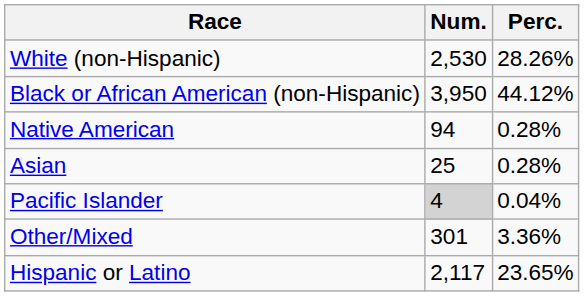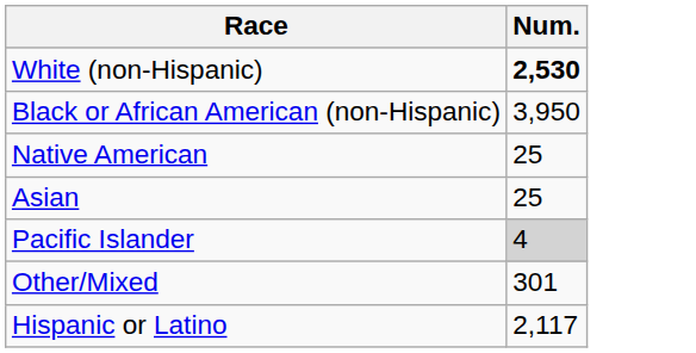 <table class="wikitable">
 <tr>
 <th>Race</th>
 <th>Num.</th>
-<th>Perc.</th>
 </tr>
 <tr>
 <td><a href='#'>White</a> (non-Hispanic)</td>
-<td>2,530</td>
-<td>28.26%</td>
+<td><strong>2,530</strong></td>
 </tr>
 <tr>
 <td><a href='#'>Black or African American</a> (non-Hispanic)</td>
 <td>3,950</td>
-<td>44.12%</td>
 </tr>
 <tr>
 <td><a href='#'>Native American</a></td>
-<td>94</td>
-<td>0.28%</td>
+<td>25</td>
 </tr>
 <tr>
 <td><a href='#'>Asian</a></td>
 <td>25</td>
-<td>0.28%</td>
 </tr>
 <tr>
 <td><a href='#'>Pacific Islander</a></td>
 <td style="background: lightgrey;">4</td>
-<td>0.04%</td>
 </tr>
 <tr>
 <td><a href='#'>Other/Mixed</a></td>
 <td>301</td>
-<td>3.36%</td>
 </tr>
 <tr>
 <td><a href='#'>Hispanic</a> or <a href='#'>Latino</a></td>
 <td>2,117</td>
-<td>23.65%</td>
 </tr>
 </table>
